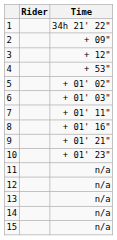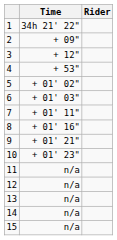 <table class="wikitable">
 <tr>
 <th></th>
+<th>Time</th>
 <th>Rider</th>
-<th>Time</th>
 </tr>
 <tr>
 <td>1</td>
+<td align=right>34h 21' 22"</td>
 <td> </td>
-<td align=right>34h 21' 22"</td>
 </tr>
 <tr>
 <td>2</td>
+<td align=right>+ 09"</td>
 <td></td>
-<td align=right>+ 09"</td>
 </tr>
 <tr>
 <td>3</td>
+<td align=right>+ 12"</td>
 <td></td>
-<td align=right>+ 12"</td>
 </tr>
 <tr>
 <td>4</td>
+<td align=right>+ 53"</td>
 <td></td>
-<td align=right>+ 53"</td>
 </tr>
 <tr>
 <td>5</td>
+<td align=right>+ 01' 02"</td>
 <td></td>
-<td align=right>+ 01' 02"</td>
 </tr>
 <tr>
 <td>6</td>
+<td align=right>+ 01' 03"</td>
 <td></td>
-<td align=right>+ 01' 03"</td>
 </tr>
 <tr>
 <td>7</td>
+<td align=right>+ 01' 11"</td>
 <td></td>
-<td align=right>+ 01' 11"</td>
 </tr>
 <tr>
 <td>8</td>
+<td align=right>+ 01' 16"</td>
 <td></td>
-<td align=right>+ 01' 16"</td>
 </tr>
 <tr>
 <td>9</td>
+<td align=right>+ 01' 21"</td>
 <td></td>
-<td align=right>+ 01' 21"</td>
 </tr>
 <tr>
 <td>10</td>
+<td align=right>+ 01' 23"</td>
 <td></td>
-<td align=right>+ 01' 23"</td>
 </tr>
 <tr>
 <td>11</td>
+<td align=right>n/a</td>
 <td></td>
-<td align=right>n/a</td>
 </tr>
 <tr>
 <td>12</td>
+<td align=right>n/a</td>
 <td></td>
-<td align=right>n/a</td>
 </tr>
 <tr>
 <td>13</td>
+<td align=right>n/a</td>
 <td></td>
-<td align=right>n/a</td>
 </tr>
 <tr>
 <td>14</td>
+<td align=right>n/a</td>
 <td></td>
-<td align=right>n/a</td>
 </tr>
 <tr>
 <td>15</td>
+<td align=right>n/a</td>
 <td></td>
-<td align=right>n/a</td>
 </tr>
 </table>
